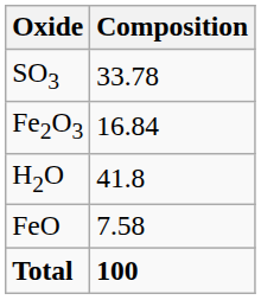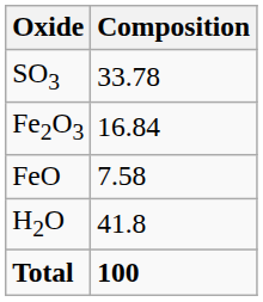 <table class="wikitable">
 <tr>
 <th>Oxide</th>
 <th>Composition</th>
 </tr>
 <tr>
 <td>SO<sub>3</sub></td>
 <td>33.78</td>
 </tr>
 <tr>
 <td>Fe<sub>2</sub>O<sub>3</sub></td>
 <td>16.84</td>
 </tr>
 <tr>
+<td>FeO</td>
+<td>7.58</td>
+</tr>
+<tr>
 <td>H<sub>2</sub>O</td>
 <td>41.8</td>
-</tr>
-<tr>
-<td>FeO</td>
-<td>7.58</td>
 </tr>
 <tr>
 <td><strong>Total</strong></td>
 <td><strong>100</strong></td>
 </tr>
 </table>
